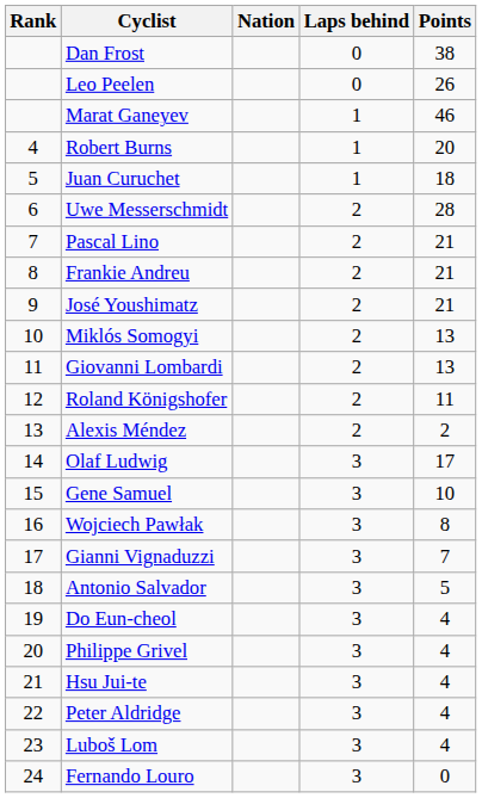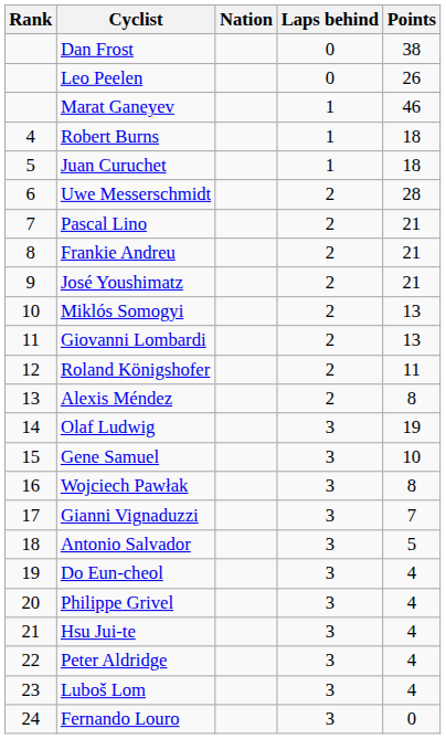 <table class="wikitable sortable" style="text-align:center">
 <tr>
 <th>Rank</th>
 <th>Cyclist</th>
 <th>Nation</th>
 <th>Laps behind</th>
 <th>Points</th>
 </tr>
 <tr>
 <td></td>
 <td align=left><a href='#'>Dan Frost</a></td>
 <td align=left></td>
 <td>0</td>
 <td>38</td>
 </tr>
 <tr>
 <td></td>
 <td align=left><a href='#'>Leo Peelen</a></td>
 <td align=left></td>
 <td>0</td>
 <td>26</td>
 </tr>
 <tr>
 <td></td>
 <td align=left><a href='#'>Marat Ganeyev</a></td>
 <td align=left></td>
 <td>1</td>
 <td>46</td>
 </tr>
 <tr>
 <td>4</td>
 <td align=left><a href='#'>Robert Burns</a></td>
 <td align=left></td>
 <td>1</td>
-<td>20</td>
+<td>18</td>
 </tr>
 <tr>
 <td>5</td>
 <td align=left><a href='#'>Juan Curuchet</a></td>
 <td align=left></td>
 <td>1</td>
 <td>18</td>
 </tr>
 <tr>
 <td>6</td>
 <td align=left><a href='#'>Uwe Messerschmidt</a></td>
 <td align=left></td>
 <td>2</td>
 <td>28</td>
 </tr>
 <tr>
 <td>7</td>
 <td align=left><a href='#'>Pascal Lino</a></td>
 <td align=left></td>
 <td>2</td>
 <td>21</td>
 </tr>
 <tr>
 <td>8</td>
 <td align=left><a href='#'>Frankie Andreu</a></td>
 <td align=left></td>
 <td>2</td>
 <td>21</td>
 </tr>
 <tr>
 <td>9</td>
 <td align=left><a href='#'>José Youshimatz</a></td>
 <td align=left></td>
 <td>2</td>
 <td>21</td>
 </tr>
 <tr>
 <td>10</td>
 <td align=left><a href='#'>Miklós Somogyi</a></td>
 <td align=left></td>
 <td>2</td>
 <td>13</td>
 </tr>
 <tr>
 <td>11</td>
 <td align=left><a href='#'>Giovanni Lombardi</a></td>
 <td align=left></td>
 <td>2</td>
 <td>13</td>
 </tr>
 <tr>
 <td>12</td>
 <td align=left><a href='#'>Roland Königshofer</a></td>
 <td align=left></td>
 <td>2</td>
 <td>11</td>
 </tr>
 <tr>
 <td>13</td>
 <td align=left><a href='#'>Alexis Méndez</a></td>
 <td align=left></td>
 <td>2</td>
-<td>2</td>
+<td>8</td>
 </tr>
 <tr>
 <td>14</td>
 <td align=left><a href='#'>Olaf Ludwig</a></td>
 <td align=left></td>
 <td>3</td>
-<td>17</td>
+<td>19</td>
 </tr>
 <tr>
 <td>15</td>
 <td align=left><a href='#'>Gene Samuel</a></td>
 <td align=left></td>
 <td>3</td>
 <td>10</td>
 </tr>
 <tr>
 <td>16</td>
 <td align=left><a href='#'>Wojciech Pawłak</a></td>
 <td align=left></td>
 <td>3</td>
 <td>8</td>
 </tr>
 <tr>
 <td>17</td>
 <td align=left><a href='#'>Gianni Vignaduzzi</a></td>
 <td align=left></td>
 <td>3</td>
 <td>7</td>
 </tr>
 <tr>
 <td>18</td>
 <td align=left><a href='#'>Antonio Salvador</a></td>
 <td align=left></td>
 <td>3</td>
 <td>5</td>
 </tr>
 <tr>
 <td>19</td>
 <td align=left><a href='#'>Do Eun-cheol</a></td>
 <td align=left></td>
 <td>3</td>
 <td>4</td>
 </tr>
 <tr>
 <td>20</td>
 <td align=left><a href='#'>Philippe Grivel</a></td>
 <td align=left></td>
 <td>3</td>
 <td>4</td>
 </tr>
 <tr>
 <td>21</td>
 <td align=left><a href='#'>Hsu Jui-te</a></td>
 <td align=left></td>
 <td>3</td>
 <td>4</td>
 </tr>
 <tr>
 <td>22</td>
 <td align=left><a href='#'>Peter Aldridge</a></td>
 <td align=left></td>
 <td>3</td>
 <td>4</td>
 </tr>
 <tr>
 <td>23</td>
 <td align=left><a href='#'>Luboš Lom</a></td>
 <td align=left></td>
 <td>3</td>
 <td>4</td>
 </tr>
 <tr>
 <td>24</td>
 <td align=left><a href='#'>Fernando Louro</a></td>
 <td align=left></td>
 <td>3</td>
 <td>0</td>
 </tr>
 </table>
